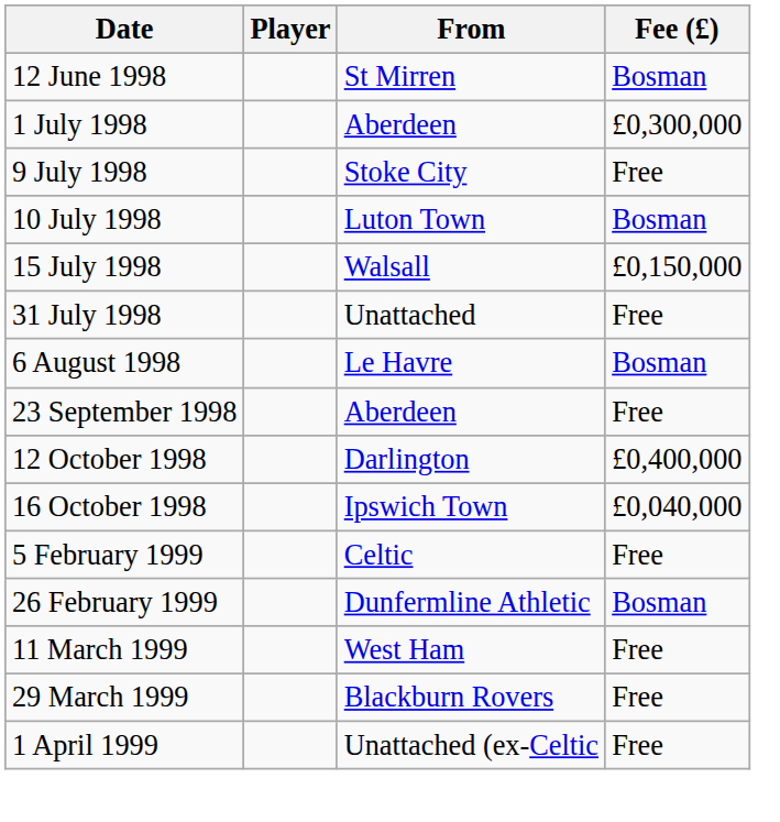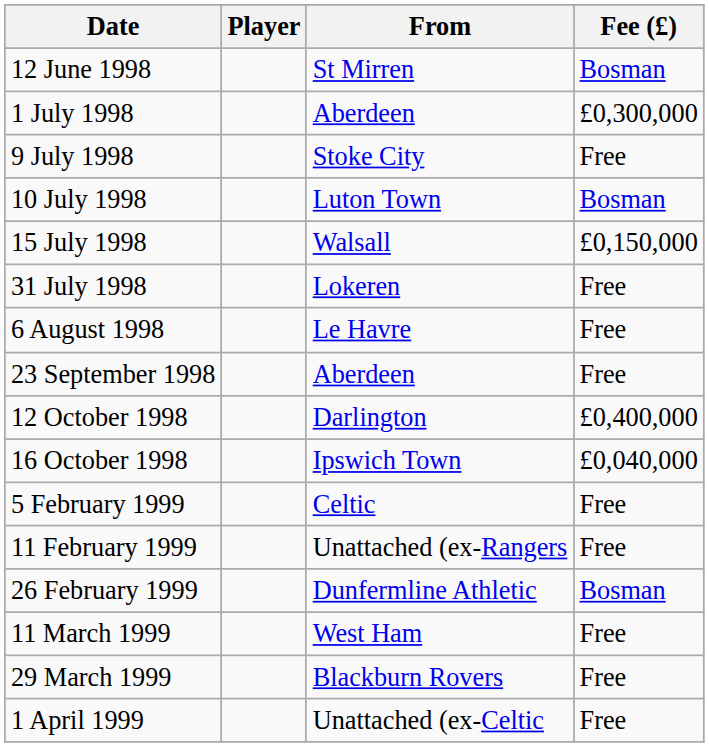 <table class="wikitable sortable" style="font-size:95%">
 <tr>
 <th>Date</th>
 <th>Player</th>
 <th>From</th>
 <th>Fee (£)</th>
 </tr>
 <tr>
 <td>12 June 1998</td>
 <td> </td>
 <td><a href='#'>St Mirren</a></td>
 <td><a href='#'>Bosman</a></td>
 </tr>
 <tr>
 <td>1 July 1998</td>
 <td> </td>
 <td><a href='#'>Aberdeen</a></td>
 <td>£0,300,000</td>
 </tr>
 <tr>
 <td>9 July 1998</td>
 <td> </td>
 <td><a href='#'>Stoke City</a></td>
 <td>Free</td>
 </tr>
 <tr>
 <td>10 July 1998</td>
 <td> </td>
 <td><a href='#'>Luton Town</a></td>
 <td><a href='#'>Bosman</a></td>
 </tr>
 <tr>
 <td>15 July 1998</td>
 <td> </td>
 <td><a href='#'>Walsall</a></td>
 <td>£0,150,000</td>
 </tr>
 <tr>
 <td>31 July 1998</td>
 <td> </td>
-<td>Unattached</td>
+<td><a href='#'>Lokeren</a></td>
 <td>Free</td>
 </tr>
 <tr>
 <td>6 August 1998</td>
 <td> </td>
 <td><a href='#'>Le Havre</a></td>
-<td><a href='#'>Bosman</a></td>
+<td>Free</td>
 </tr>
 <tr>
 <td>23 September 1998</td>
 <td> </td>
 <td><a href='#'>Aberdeen</a></td>
 <td>Free</td>
 </tr>
 <tr>
 <td>12 October 1998</td>
 <td> </td>
 <td><a href='#'>Darlington</a></td>
 <td>£0,400,000</td>
 </tr>
 <tr>
 <td>16 October 1998</td>
 <td> </td>
 <td><a href='#'>Ipswich Town</a></td>
 <td>£0,040,000</td>
 </tr>
 <tr>
 <td>5 February 1999</td>
 <td> </td>
 <td><a href='#'>Celtic</a></td>
+<td>Free</td>
+</tr>
+<tr>
+<td>11 February 1999</td>
+<td> </td>
+<td>Unattached (ex-<a href='#'>Rangers</a></td>
 <td>Free</td>
 </tr>
 <tr>
 <td>26 February 1999</td>
 <td> </td>
 <td><a href='#'>Dunfermline Athletic</a></td>
 <td><a href='#'>Bosman</a></td>
 </tr>
 <tr>
 <td>11 March 1999</td>
 <td> </td>
 <td><a href='#'>West Ham</a></td>
 <td>Free</td>
 </tr>
 <tr>
 <td>29 March 1999</td>
 <td> </td>
 <td><a href='#'>Blackburn Rovers</a></td>
 <td>Free</td>
 </tr>
 <tr>
 <td>1 April 1999</td>
 <td> </td>
 <td>Unattached (ex-<a href='#'>Celtic</a></td>
 <td>Free</td>
 </tr>
 </table>
